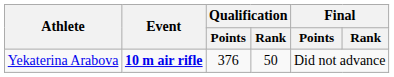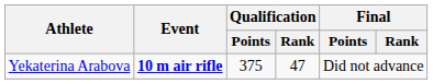 <table class="wikitable" style="font-size:90%">
 <tr>
 <th rowspan="2">Athlete</th>
 <th rowspan="2">Event</th>
 <th colspan="2">Qualification</th>
 <th colspan="2">Final</th>
 </tr>
 <tr style="font-size:95%">
 <th>Points</th>
 <th>Rank</th>
 <th>Points</th>
 <th>Rank</th>
 </tr>
 <tr align=center>
 <td align=left><a href='#'>Yekaterina Arabova</a></td>
 <td align=left><strong><a href='#'>10 m air rifle</a></strong></td>
-<td>376</td>
-<td>50</td>
+<td>375</td>
+<td>47</td>
 <td colspan=2>Did not advance</td>
 </tr>
 </table>
